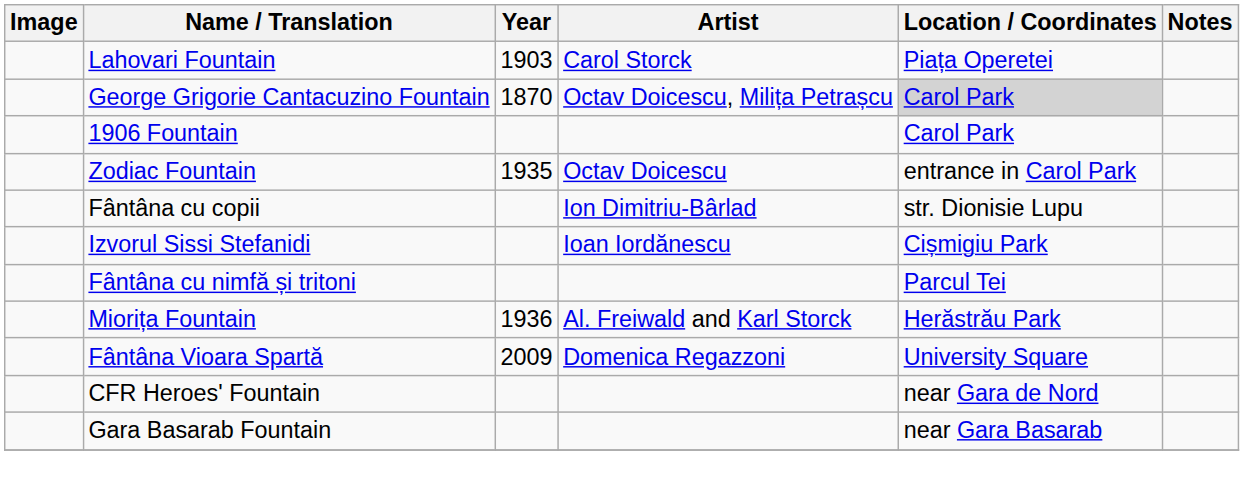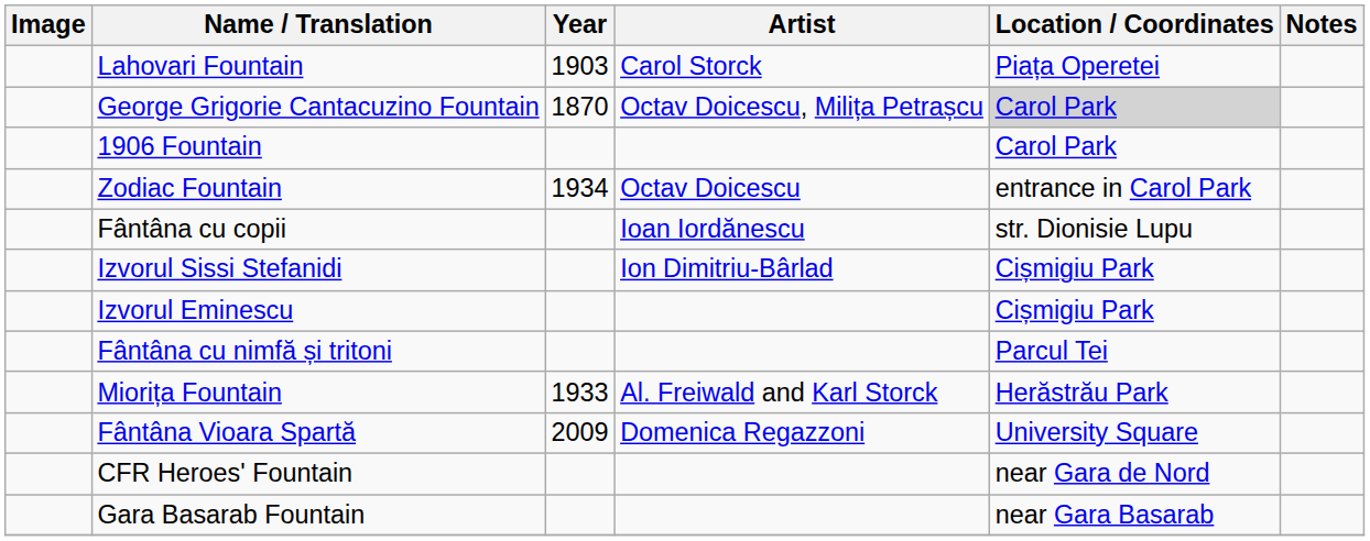 <table class="wikitable sortable">
 <tr>
 <th>Image</th>
 <th>Name / Translation</th>
 <th>Year</th>
 <th>Artist</th>
 <th>Location / Coordinates</th>
 <th>Notes</th>
 </tr>
 <tr>
 <td></td>
 <td><a href='#'>Lahovari Fountain</a></td>
 <td>1903</td>
 <td><a href='#'>Carol Storck</a></td>
 <td><a href='#'>Piața Operetei</a></td>
 <td></td>
 </tr>
 <tr>
 <td></td>
 <td><a href='#'>George Grigorie Cantacuzino Fountain</a></td>
 <td>1870</td>
 <td><a href='#'>Octav Doicescu</a>, <a href='#'>Milița Petrașcu</a></td>
 <td style="background: lightgrey;"><a href='#'>Carol Park</a></td>
 <td></td>
 </tr>
 <tr>
 <td></td>
 <td><a href='#'>1906 Fountain</a></td>
 <td></td>
 <td></td>
 <td><a href='#'>Carol Park</a></td>
 <td></td>
 </tr>
 <tr>
 <td></td>
 <td><a href='#'>Zodiac Fountain</a></td>
-<td>1935</td>
+<td>1934</td>
 <td><a href='#'>Octav Doicescu</a></td>
 <td>entrance in <a href='#'>Carol Park</a></td>
 <td></td>
 </tr>
 <tr>
 <td></td>
 <td>Fântâna cu copii</td>
 <td></td>
-<td><a href='#'>Ion Dimitriu-Bârlad</a></td>
+<td><a href='#'>Ioan Iordănescu</a></td>
 <td>str. Dionisie Lupu</td>
 <td></td>
 </tr>
 <tr>
 <td></td>
 <td><a href='#'>Izvorul Sissi Stefanidi</a></td>
 <td></td>
-<td><a href='#'>Ioan Iordănescu</a></td>
+<td><a href='#'>Ion Dimitriu-Bârlad</a></td>
+<td><a href='#'>Cișmigiu Park</a></td>
+<td></td>
+</tr>
+<tr>
+<td></td>
+<td><a href='#'>Izvorul Eminescu</a></td>
+<td></td>
+<td></td>
 <td><a href='#'>Cișmigiu Park</a></td>
 <td></td>
 </tr>
 <tr>
 <td></td>
 <td><a href='#'>Fântâna cu nimfă și tritoni</a></td>
 <td></td>
 <td></td>
 <td><a href='#'>Parcul Tei</a></td>
 <td></td>
 </tr>
 <tr>
 <td></td>
 <td><a href='#'>Miorița Fountain</a></td>
-<td>1936</td>
+<td>1933</td>
 <td><a href='#'>Al. Freiwald</a> and <a href='#'>Karl Storck</a></td>
 <td><a href='#'>Herăstrău Park</a></td>
 <td></td>
 </tr>
 <tr>
 <td></td>
 <td><a href='#'>Fântâna Vioara Spartă</a></td>
 <td>2009</td>
 <td><a href='#'>Domenica Regazzoni</a></td>
 <td><a href='#'>University Square</a></td>
 <td></td>
 </tr>
 <tr>
 <td></td>
 <td>CFR Heroes' Fountain</td>
 <td></td>
 <td></td>
 <td>near <a href='#'>Gara de Nord</a></td>
 <td></td>
 </tr>
 <tr>
 <td></td>
 <td>Gara Basarab Fountain</td>
 <td></td>
 <td></td>
 <td>near <a href='#'>Gara Basarab</a></td>
 <td></td>
 </tr>
 <tr>
 </tr>
 </table>
